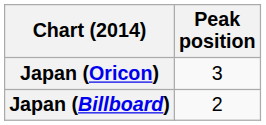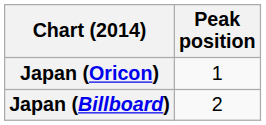 <table class="wikitable sortable plainrowheaders" style="text-align:center">
 <tr>
 <th scope="col">Chart (2014)</th>
 <th scope="col">Peak<br>position</th>
 </tr>
 <tr>
 <th scope="row">Japan (<a href='#'>Oricon</a>)</th>
-<td>3</td>
+<td>1</td>
 </tr>
 <tr>
 <th scope="row">Japan (<a href='#'><em>Billboard</em></a>)</th>
 <td>2</td>
 </tr>
 </table>
